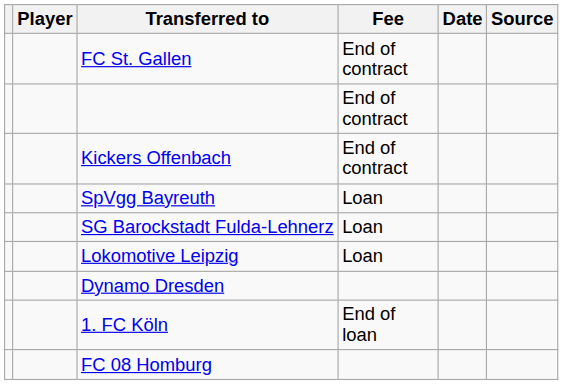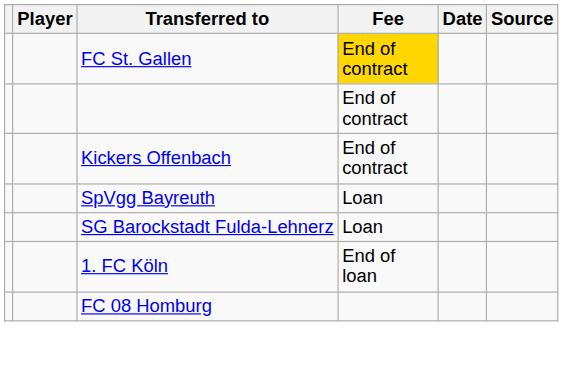 <table class="wikitable plainrowheaders sortable">
 <tr>
 <th></th>
 <th scope="col">Player</th>
 <th>Transferred to</th>
 <th style="width: 80px;">Fee</th>
 <th scope="col">Date</th>
 <th scope="col">Source</th>
 </tr>
 <tr>
 <td align="center"></td>
 <td></td>
 <td><a href='#'>FC St. Gallen</a></td>
-<td>End of contract</td>
+<td style="background: gold;">End of contract</td>
 <td></td>
 <td></td>
 </tr>
 <tr>
 <td align="center"></td>
 <td></td>
 <td></td>
 <td>End of contract</td>
 <td></td>
 <td></td>
 </tr>
 <tr>
 <td align="center"></td>
 <td></td>
 <td><a href='#'>Kickers Offenbach</a></td>
 <td>End of contract</td>
 <td></td>
 <td></td>
 </tr>
 <tr>
 <td align="center"></td>
 <td></td>
 <td><a href='#'>SpVgg Bayreuth</a></td>
 <td>Loan</td>
 <td></td>
 <td></td>
 </tr>
 <tr>
 <td align="center"></td>
 <td></td>
 <td><a href='#'>SG Barockstadt Fulda-Lehnerz</a></td>
 <td>Loan</td>
 <td></td>
 <td></td>
 </tr>
 <tr>
 <td align="center"></td>
 <td></td>
-<td><a href='#'>Lokomotive Leipzig</a></td>
-<td>Loan</td>
-<td></td>
-<td></td>
-</tr>
-<tr>
-<td align="center"></td>
-<td></td>
-<td><a href='#'>Dynamo Dresden</a></td>
-<td></td>
-<td></td>
-<td></td>
-</tr>
-<tr>
-<td align="center"></td>
-<td></td>
 <td><a href='#'>1. FC Köln</a></td>
 <td>End of loan</td>
 <td></td>
 <td></td>
 </tr>
 <tr>
 <td align="center"></td>
 <td></td>
 <td><a href='#'>FC 08 Homburg</a></td>
 <td></td>
 <td></td>
 <td></td>
 </tr>
 </table>
